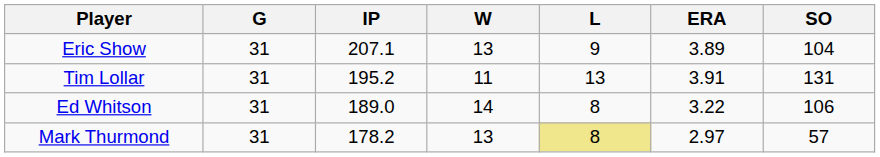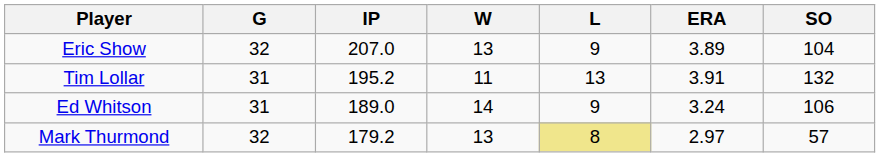 <table class="wikitable sortable">
 <tr>
 <th bgcolor="#DDDDFF" width="16%">Player</th>
 <th bgcolor="#DDDDFF" width="9%">G</th>
 <th bgcolor="#DDDDFF" width="9%">IP</th>
 <th bgcolor="#DDDDFF" width="9%">W</th>
 <th bgcolor="#DDDDFF" width="9%">L</th>
 <th bgcolor="#DDDDFF" width="9%">ERA</th>
 <th bgcolor="#DDDDFF" width="9%">SO</th>
 </tr>
 <tr align="center">
 <td><a href='#'>Eric Show</a></td>
-<td>31</td>
-<td>207.1</td>
+<td>32</td>
+<td>207.0</td>
 <td>13</td>
 <td>9</td>
 <td>3.89</td>
 <td>104</td>
 </tr>
 <tr align="center">
 <td><a href='#'>Tim Lollar</a></td>
 <td>31</td>
 <td>195.2</td>
 <td>11</td>
 <td>13</td>
 <td>3.91</td>
-<td>131</td>
+<td>132</td>
 </tr>
 <tr align="center">
 <td><a href='#'>Ed Whitson</a></td>
 <td>31</td>
 <td>189.0</td>
 <td>14</td>
-<td>8</td>
-<td>3.22</td>
+<td>9</td>
+<td>3.24</td>
 <td>106</td>
 </tr>
 <tr align="center">
 <td><a href='#'>Mark Thurmond</a></td>
-<td>31</td>
-<td>178.2</td>
+<td>32</td>
+<td>179.2</td>
 <td>13</td>
 <td style="background: khaki;">8</td>
 <td>2.97</td>
 <td>57</td>
 </tr>
 </table>
